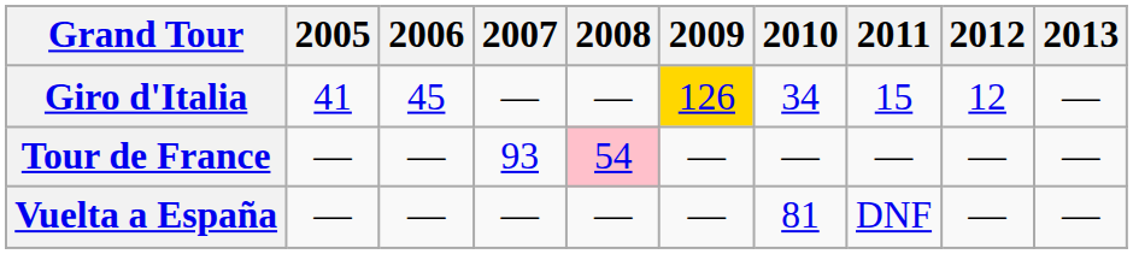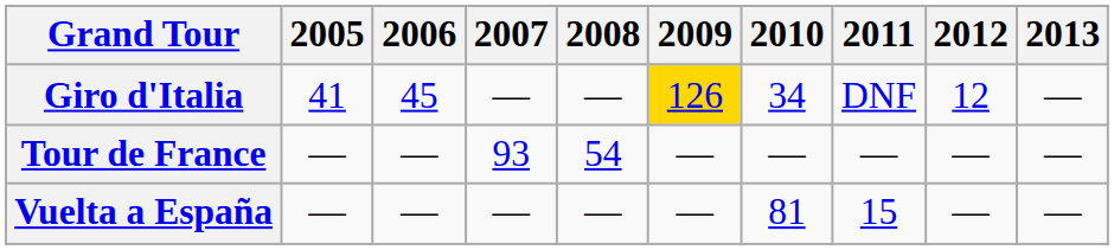 <table class="wikitable plainrowheaders">
 <tr>
 <th scope="col"><a href='#'>Grand Tour</a></th>
 <th scope="col">2005</th>
 <th scope="col">2006</th>
 <th scope="col">2007</th>
 <th scope="col">2008</th>
 <th scope="col">2009</th>
 <th scope="col">2010</th>
 <th scope="col">2011</th>
 <th scope="col">2012</th>
 <th scope="col">2013</th>
 </tr>
 <tr style="text-align:center;">
 <th scope="row"> <a href='#'>Giro d'Italia</a></th>
 <td style="text-align:center;"><a href='#'>41</a></td>
 <td style="text-align:center;"><a href='#'>45</a></td>
 <td>—</td>
 <td>—</td>
 <td style="background: gold; text-align:center;"><a href='#'>126</a></td>
 <td style="text-align:center;"><a href='#'>34</a></td>
-<td style="text-align:center;"><a href='#'>15</a></td>
+<td style="text-align:center;"><a href='#'>DNF</a></td>
 <td style="text-align:center;"><a href='#'>12</a></td>
 <td>—</td>
 </tr>
 <tr style="text-align:center;">
 <th scope="row"> <a href='#'>Tour de France</a></th>
 <td>—</td>
 <td>—</td>
 <td style="text-align:center;"><a href='#'>93</a></td>
-<td style="background: pink; text-align:center;"><a href='#'>54</a></td>
+<td style="text-align:center;"><a href='#'>54</a></td>
 <td>—</td>
 <td>—</td>
 <td>—</td>
 <td>—</td>
 <td>—</td>
 </tr>
 <tr style="text-align:center;">
 <th scope="row"> <a href='#'>Vuelta a España</a></th>
 <td>—</td>
 <td>—</td>
 <td>—</td>
 <td>—</td>
 <td>—</td>
 <td style="text-align:center;"><a href='#'>81</a></td>
-<td style="text-align:center;"><a href='#'>DNF</a></td>
+<td style="text-align:center;"><a href='#'>15</a></td>
 <td>—</td>
 <td>—</td>
 </tr>
 </table>
